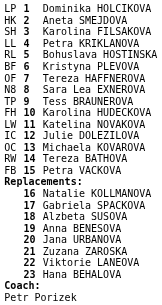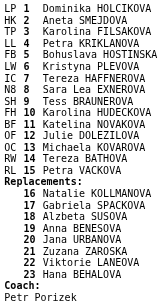 <table cellpadding="0" cellspacing="0" style="margin:auto">
 <tr>
 <th width="25"></th>
 <th width="25"></th>
 </tr>
 <tr>
 <td>LP</td>
 <td><strong>1</strong></td>
 <td>Dominika HOLCIKOVA</td>
 <td></td>
 <td></td>
 </tr>
 <tr>
 <td>HK</td>
 <td><strong>2</strong></td>
 <td>Aneta SMEJDOVA</td>
 <td></td>
 <td></td>
 </tr>
 <tr>
-<td>SH</td>
+<td>TP</td>
 <td><strong>3</strong></td>
 <td>Karolina FILSAKOVA</td>
 <td></td>
 <td></td>
 </tr>
 <tr>
 <td>LL</td>
 <td><strong>4</strong></td>
 <td>Petra KRIKLANOVA</td>
 <td></td>
 <td></td>
 </tr>
 <tr>
-<td>RL</td>
+<td>FB</td>
 <td><strong>5</strong></td>
 <td>Bohuslava HOSTINSKA</td>
 <td></td>
 <td></td>
 </tr>
 <tr>
-<td>BF</td>
+<td>LW</td>
 <td><strong>6</strong></td>
 <td>Kristyna PLEVOVA</td>
 <td></td>
 <td></td>
 </tr>
 <tr>
-<td>OF</td>
+<td>IC</td>
 <td><strong>7</strong></td>
 <td>Tereza HAFFNEROVA</td>
 <td></td>
 <td></td>
 </tr>
 <tr>
 <td>N8</td>
 <td><strong>8</strong></td>
 <td>Sara Lea EXNEROVA</td>
 <td></td>
 <td></td>
 </tr>
 <tr>
-<td>TP</td>
+<td>SH</td>
 <td><strong>9</strong></td>
 <td>Tess BRAUNEROVA</td>
 <td></td>
 <td></td>
 </tr>
 <tr>
 <td>FH</td>
 <td><strong>10</strong></td>
 <td>Karolina HUDECKOVA</td>
 <td></td>
 <td></td>
 </tr>
 <tr>
-<td>LW</td>
+<td>BF</td>
 <td><strong>11</strong></td>
 <td>Katelina NOVAKOVA</td>
 <td></td>
 <td></td>
 </tr>
 <tr>
-<td>IC</td>
+<td>OF</td>
 <td><strong>12</strong></td>
 <td>Julie DOLEZILOVA</td>
 <td></td>
 <td></td>
 </tr>
 <tr>
 <td>OC</td>
 <td><strong>13</strong></td>
 <td>Michaela KOVAROVA</td>
 <td></td>
 <td></td>
 </tr>
 <tr>
 <td>RW</td>
 <td><strong>14</strong></td>
 <td>Tereza BATHOVA</td>
 <td></td>
 <td></td>
 </tr>
 <tr>
-<td>FB</td>
+<td>RL</td>
 <td><strong>15</strong></td>
 <td>Petra VACKOVA</td>
 <td></td>
 <td></td>
 </tr>
 <tr>
 <td colspan="3"><strong>Replacements:</strong></td>
 </tr>
 <tr>
 <td></td>
 <td><strong>16</strong></td>
 <td>Natalie KOLLMANOVA</td>
 <td></td>
 <td></td>
 </tr>
 <tr>
 <td></td>
 <td><strong>17</strong></td>
 <td>Gabriela SPACKOVA</td>
 <td></td>
 <td></td>
 </tr>
 <tr>
 <td></td>
 <td><strong>18</strong></td>
 <td>Alzbeta SUSOVA</td>
 <td></td>
 <td></td>
 </tr>
 <tr>
 <td></td>
 <td><strong>19</strong></td>
 <td>Anna BENESOVA</td>
 <td></td>
 <td></td>
 </tr>
 <tr>
 <td></td>
 <td><strong>20</strong></td>
 <td>Jana URBANOVA</td>
 <td></td>
 <td></td>
 </tr>
 <tr>
 <td></td>
 <td><strong>21</strong></td>
 <td>Zuzana ZAROSKA</td>
 <td></td>
 <td></td>
 </tr>
 <tr>
 <td></td>
 <td><strong>22</strong></td>
 <td>Viktorie LANEOVA</td>
 <td></td>
 <td></td>
 </tr>
 <tr>
 <td></td>
 <td><strong>23</strong></td>
 <td>Hana BEHALOVA</td>
 <td></td>
 <td></td>
 </tr>
 <tr>
 <td colspan="3"><strong>Coach:</strong></td>
 </tr>
 <tr>
 <td colspan="4">Petr Porizek</td>
 </tr>
 </table>
